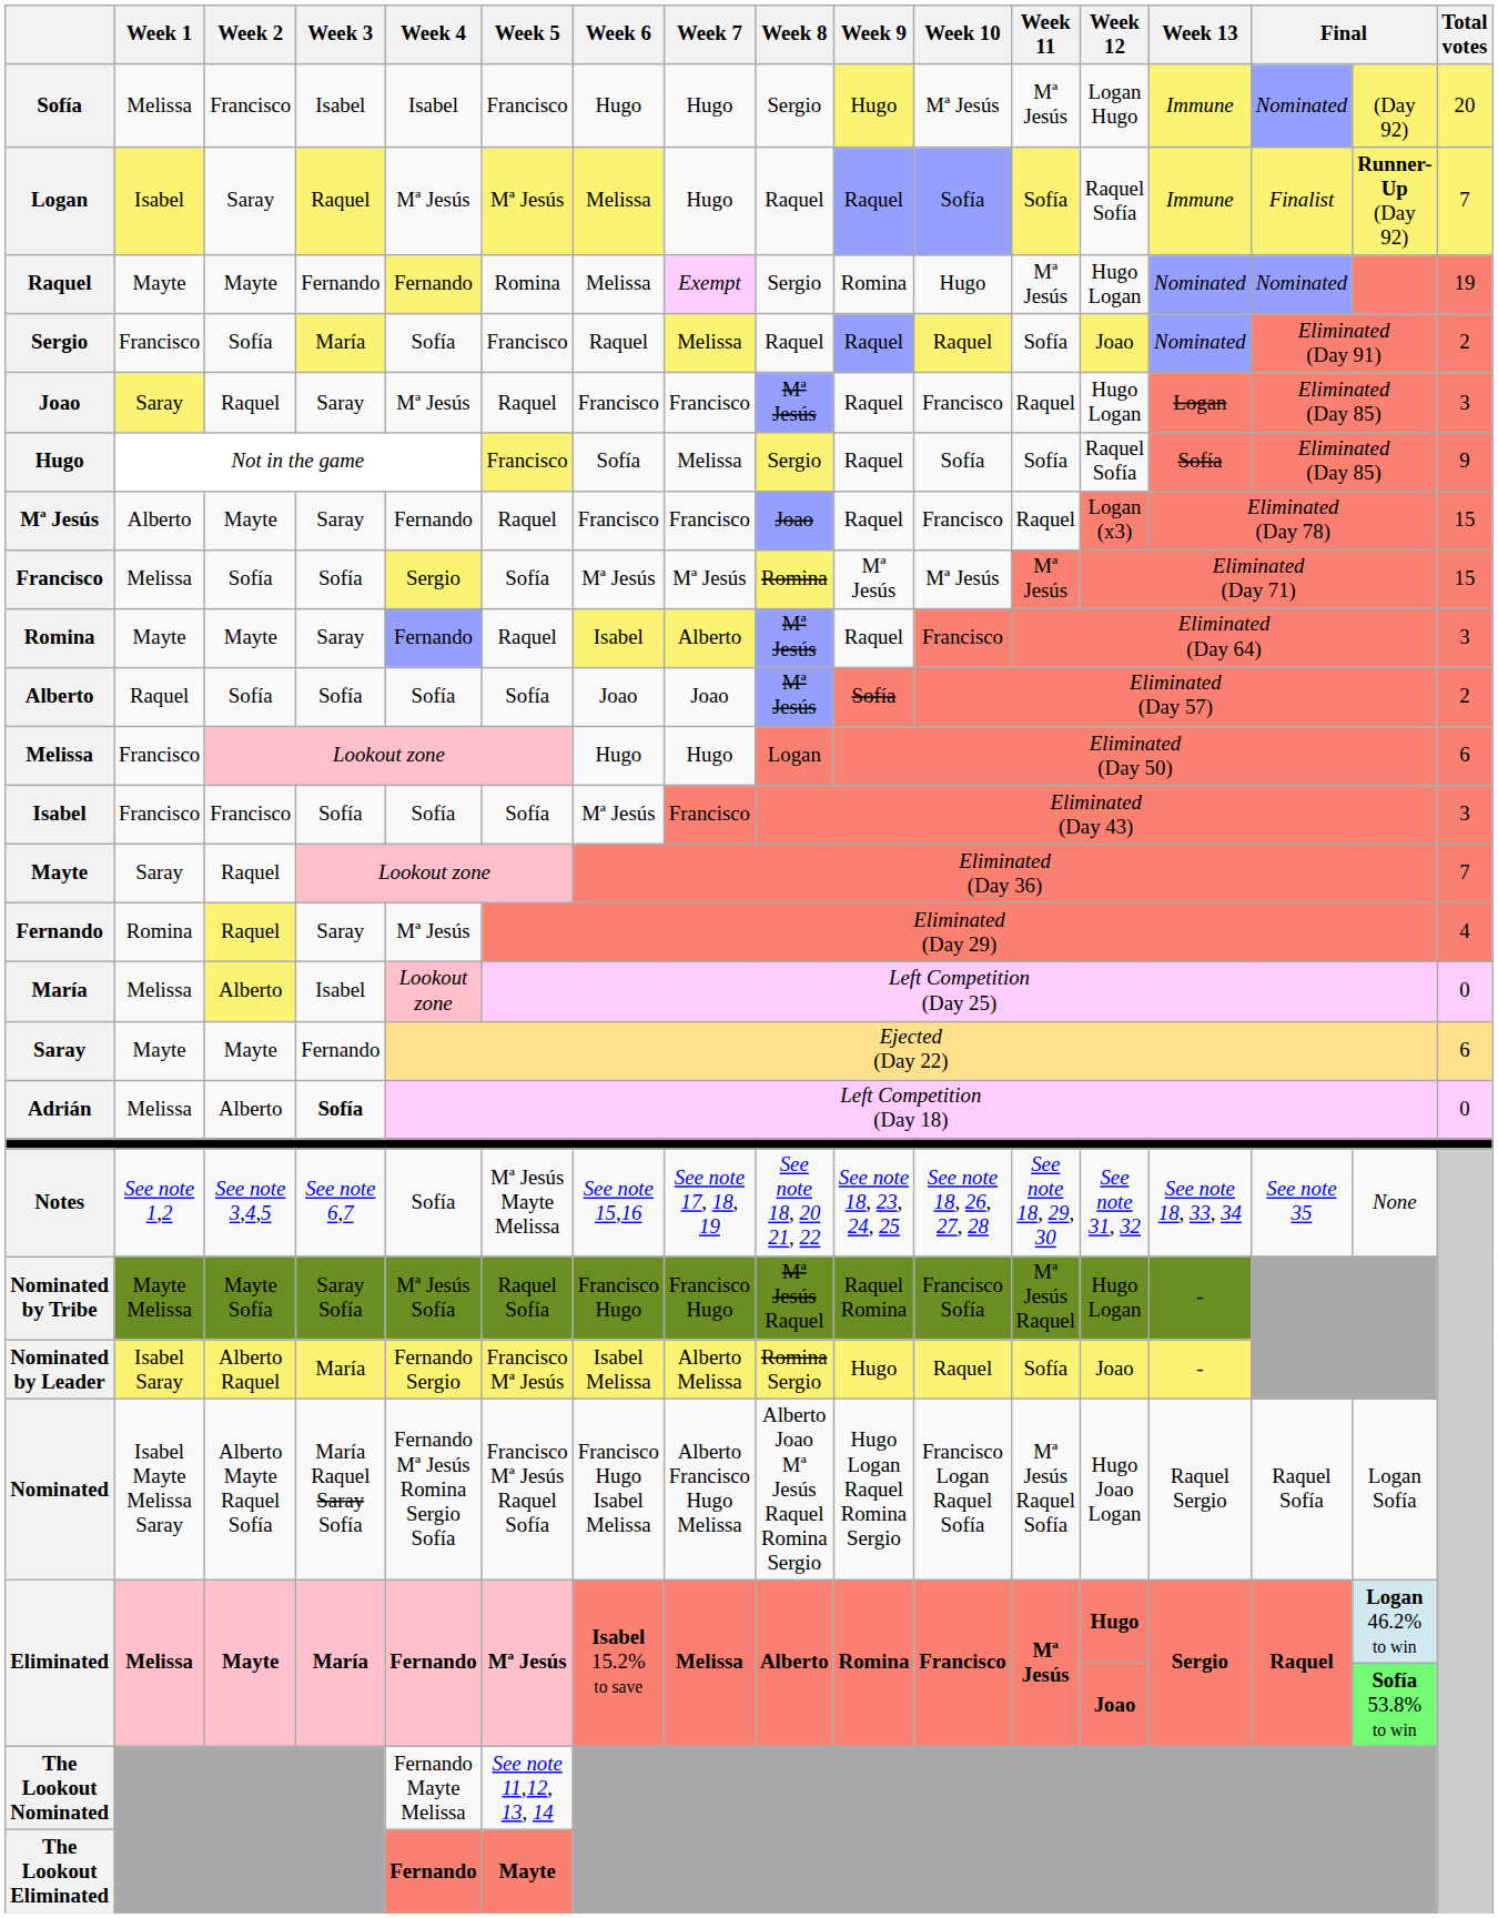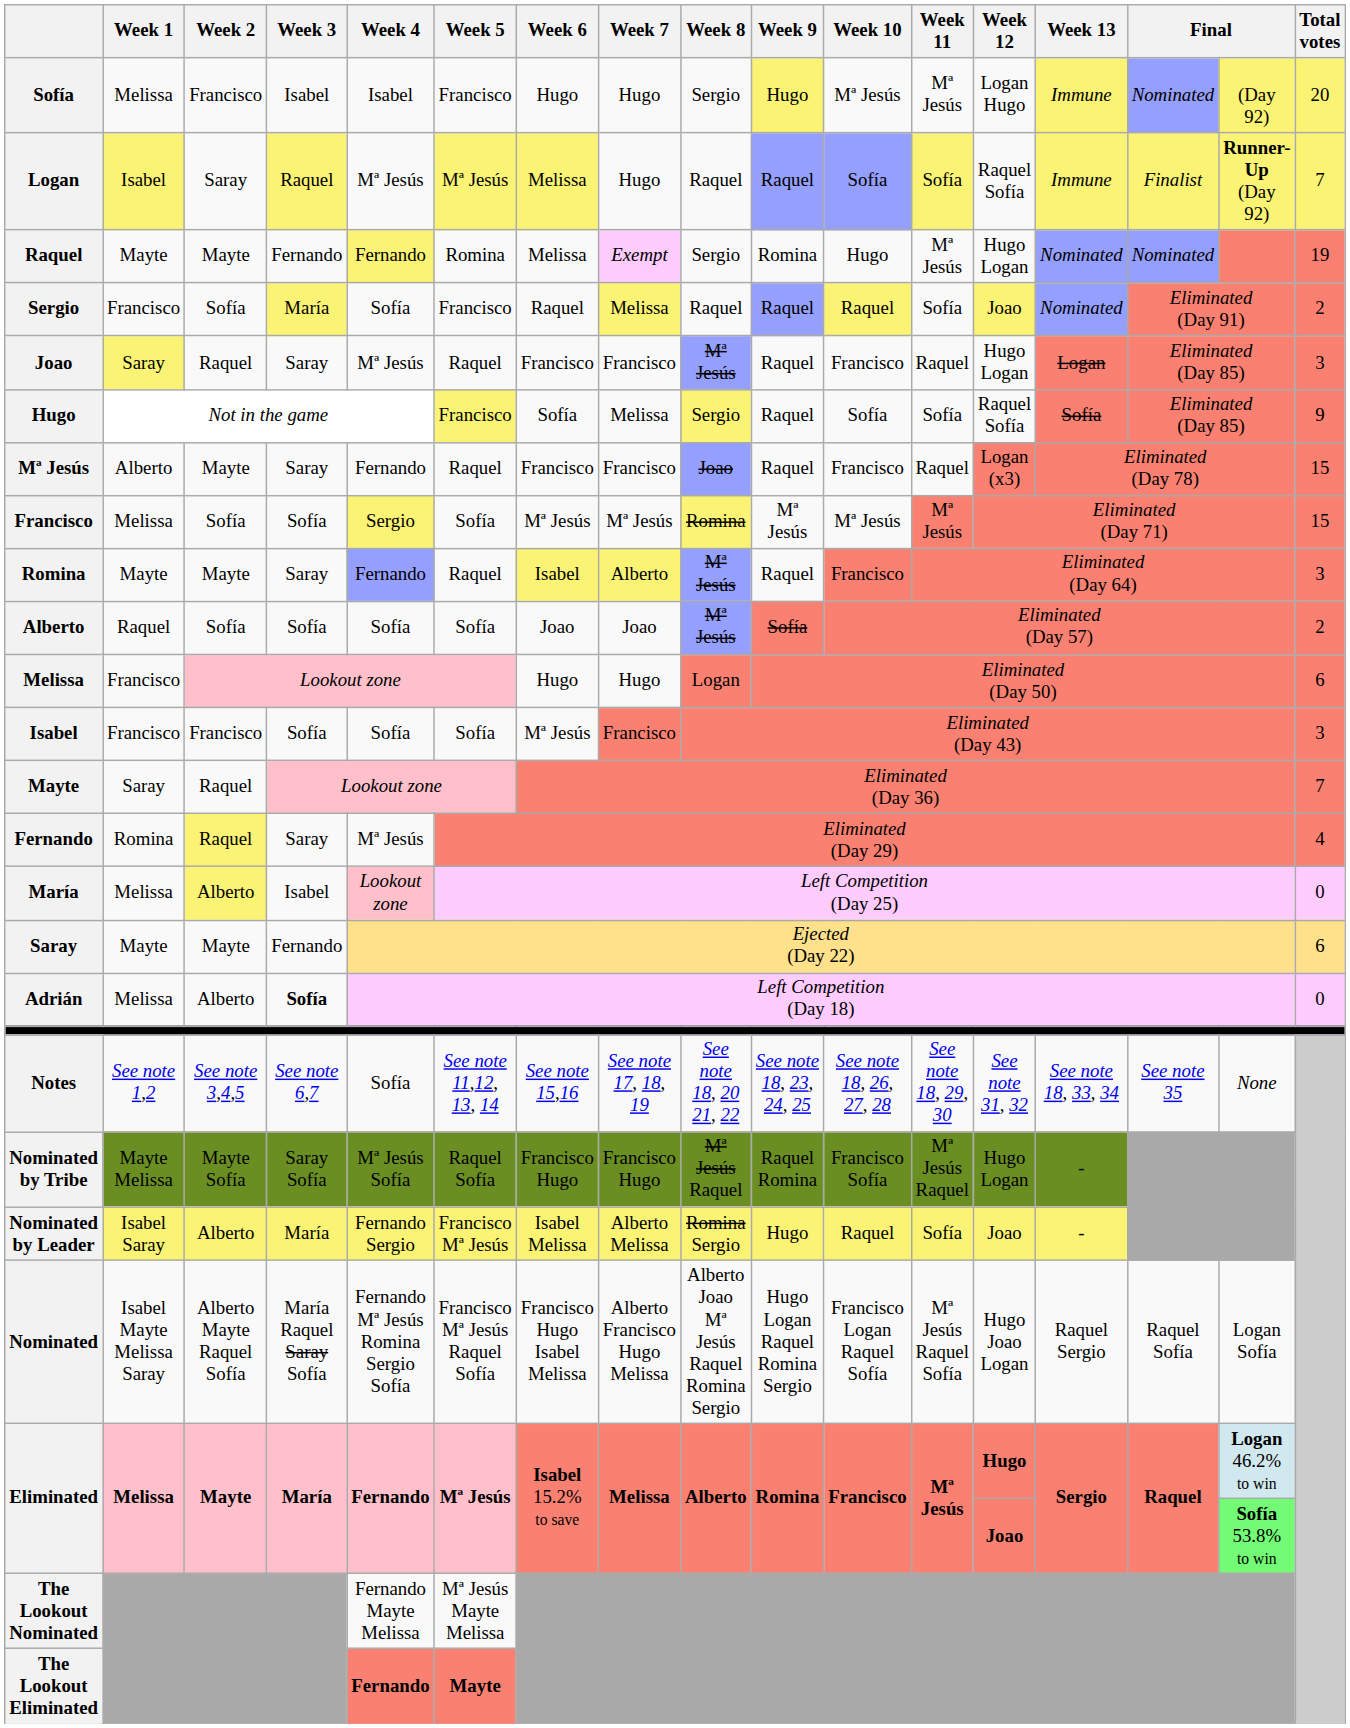 <table class="wikitable" style="font-size:80%; text-align:center; width: 100%;">
 <tr>
 <th style="width: 4%"></th>
 <th style="width: 1%;">Week 1</th>
 <th style="width: 1%;">Week 2</th>
 <th style="width: 1%;">Week 3</th>
 <th style="width: 1%;">Week 4</th>
 <th style="width: 1%;">Week 5</th>
 <th style="width: 1%;">Week 6</th>
 <th style="width: 1%;">Week 7</th>
 <th style="width: 1%;">Week 8</th>
 <th style="width: 1%;">Week 9</th>
 <th style="width: 1%;">Week 10</th>
 <th style="width: 1%;">Week 11</th>
 <th style="width: 1%;">Week 12</th>
 <th style="width: 1%;">Week 13</th>
 <th colspan="2" style="width: 2%;">Final</th>
 <th style="width:1%">Total votes</th>
 </tr>
 <tr>
 <th>Sofía</th>
 <td>Melissa</td>
 <td>Francisco</td>
 <td>Isabel</td>
 <td>Isabel</td>
 <td>Francisco</td>
 <td>Hugo</td>
 <td>Hugo</td>
 <td>Sergio</td>
 <td style="background:#FBF373;">Hugo</td>
 <td>Mª Jesús</td>
 <td>Mª Jesús</td>
 <td>Logan<br>Hugo</td>
 <td style="background:#FBF373;"><em>Immune</em></td>
 <td style="background:#959FFD; text-align:center"><em>Nominated</em></td>
 <td style="background:#FBF373;"><br>(Day 92)</td>
 <td style="background:#FBF373;">20</td>
 </tr>
 <tr>
 <th>Logan</th>
 <td style="background:#FBF373;">Isabel</td>
 <td>Saray</td>
 <td style="background:#FBF373;">Raquel</td>
 <td>Mª Jesús</td>
 <td style="background:#FBF373;">Mª Jesús</td>
 <td style="background:#FBF373;">Melissa</td>
 <td>Hugo</td>
 <td>Raquel</td>
 <td style="background:#959FFD; text-align:center">Raquel</td>
 <td style="background:#959FFD; text-align:center">Sofía</td>
 <td style="background:#FBF373;">Sofía</td>
 <td>Raquel<br>Sofía</td>
 <td style="background:#FBF373;"><em>Immune</em></td>
 <td style="background:#FBF373;"><em>Finalist</em></td>
 <td style="background:#FBF373;"><strong>Runner-Up</strong><br>(Day 92)</td>
 <td style="background:#FBF373;">7</td>
 </tr>
 <tr>
 <th>Raquel</th>
 <td>Mayte</td>
 <td>Mayte</td>
 <td>Fernando</td>
 <td style="background:#FBF373;">Fernando</td>
 <td>Romina</td>
 <td>Melissa</td>
 <td style="background:#ffccff;"><em>Exempt</em></td>
 <td>Sergio</td>
 <td>Romina</td>
 <td>Hugo</td>
 <td>Mª Jesús</td>
 <td>Hugo<br>Logan</td>
 <td style="background:#959FFD; text-align:center"><em>Nominated</em></td>
 <td style="background:#959FFD; text-align:center"><em>Nominated</em></td>
 <td style="background:#FA8072"></td>
 <td style="background:#FA8072">19</td>
 </tr>
 <tr>
 <th>Sergio</th>
 <td>Francisco</td>
 <td>Sofía</td>
 <td style="background:#FBF373;">María</td>
 <td>Sofía</td>
 <td>Francisco</td>
 <td>Raquel</td>
 <td style="background:#FBF373;">Melissa</td>
 <td>Raquel</td>
 <td style="background:#959FFD; text-align:center">Raquel</td>
 <td style="background:#FBF373;">Raquel</td>
 <td>Sofía</td>
 <td style="background:#FBF373;">Joao</td>
 <td style="background:#959FFD; text-align:center"><em>Nominated</em></td>
 <td colspan="2" style="background:#FA8072;"><em>Eliminated</em><br>(Day 91)</td>
 <td style="background:#FA8072;">2</td>
 </tr>
 <tr>
 <th>Joao</th>
 <td style="background:#FBF373;">Saray</td>
 <td>Raquel</td>
 <td>Saray</td>
 <td>Mª Jesús</td>
 <td>Raquel</td>
 <td>Francisco</td>
 <td>Francisco</td>
 <td style="background:#959FFD; text-align:center"><s>Mª Jesús</s></td>
 <td>Raquel</td>
 <td>Francisco</td>
 <td>Raquel</td>
 <td>Hugo<br>Logan</td>
 <td style="background-color: #FA8072;"><s>Logan</s></td>
 <td colspan="2" style="background:#FA8072;"><em>Eliminated</em><br>(Day 85)</td>
 <td style="background:#FA8072;">3</td>
 </tr>
 <tr>
 <th>Hugo</th>
 <td style="background:#fff;" colspan=4><em>Not in the game</em></td>
 <td style="background:#FBF373;">Francisco</td>
 <td>Sofía</td>
 <td>Melissa</td>
 <td style="background:#FBF373;">Sergio</td>
 <td>Raquel</td>
 <td>Sofía</td>
 <td>Sofía</td>
 <td>Raquel<br>Sofía</td>
 <td style="background-color: #FA8072;"><s>Sofía</s></td>
 <td colspan="2" style="background:#FA8072;"><em>Eliminated</em><br>(Day 85)</td>
 <td style="background:#FA8072;">9</td>
 </tr>
 <tr>
 <th>Mª Jesús</th>
 <td>Alberto</td>
 <td>Mayte</td>
 <td>Saray</td>
 <td>Fernando</td>
 <td>Raquel</td>
 <td>Francisco</td>
 <td>Francisco</td>
 <td style="background:#959FFD; text-align:center"><s>Joao</s></td>
 <td>Raquel</td>
 <td>Francisco</td>
 <td>Raquel</td>
 <td style="background-color: #FA8072;">Logan (x3)</td>
 <td colspan="3" style="background:#FA8072;"><em>Eliminated</em><br>(Day 78)</td>
 <td style="background:#FA8072;">15</td>
 </tr>
 <tr>
 <th>Francisco</th>
 <td>Melissa</td>
 <td>Sofía</td>
 <td>Sofía</td>
 <td style="background:#FBF373;">Sergio</td>
 <td>Sofía</td>
 <td>Mª Jesús</td>
 <td>Mª Jesús</td>
 <td style="background:#FBF373;"><s>Romina</s></td>
 <td>Mª Jesús</td>
 <td>Mª Jesús</td>
 <td style="background-color: #FA8072;">Mª Jesús</td>
 <td colspan="4" style="background:#FA8072;"><em>Eliminated</em><br>(Day 71)</td>
 <td style="background:#FA8072;">15</td>
 </tr>
 <tr>
 <th>Romina</th>
 <td>Mayte</td>
 <td>Mayte</td>
 <td>Saray</td>
 <td style="background:#959FFD; text-align:center">Fernando</td>
 <td>Raquel</td>
 <td style="background:#FBF373;">Isabel</td>
 <td style="background:#FBF373;">Alberto</td>
 <td style="background:#959FFD; text-align:center"><s>Mª Jesús</s></td>
 <td>Raquel</td>
 <td style="background-color: #FA8072;">Francisco</td>
 <td colspan="5" style="background:#FA8072;"><em>Eliminated</em><br>(Day 64)</td>
 <td style="background:#FA8072;">3</td>
 </tr>
 <tr>
 <th>Alberto</th>
 <td>Raquel</td>
 <td>Sofía</td>
 <td>Sofía</td>
 <td>Sofía</td>
 <td>Sofía</td>
 <td>Joao</td>
 <td>Joao</td>
 <td style="background:#959FFD; text-align:center"><s>Mª Jesús</s></td>
 <td style="background-color: #FA8072;"><s>Sofía</s></td>
 <td colspan="6" style="background:#FA8072;"><em>Eliminated</em><br>(Day 57)</td>
 <td style="background-color: #FA8072;">2</td>
 </tr>
 <tr>
 <th>Melissa</th>
 <td>Francisco</td>
 <td style=background:pink colspan=4><em>Lookout zone</em></td>
 <td>Hugo</td>
 <td>Hugo</td>
 <td style="background-color: #FA8072;">Logan</td>
 <td colspan="7" style="background:#FA8072;"><em>Eliminated</em><br>(Day 50)</td>
 <td style="background:#FA8072;">6</td>
 </tr>
 <tr>
 <th>Isabel</th>
 <td>Francisco</td>
 <td>Francisco</td>
 <td>Sofía</td>
 <td>Sofía</td>
 <td>Sofía</td>
 <td>Mª Jesús</td>
 <td style="background-color: #FA8072;">Francisco</td>
 <td colspan="8" style="background:#FA8072;"><em>Eliminated</em><br>(Day 43)</td>
 <td style="background:#FA8072;">3</td>
 </tr>
 <tr>
 <th>Mayte</th>
 <td>Saray</td>
 <td>Raquel</td>
 <td style=background:pink colspan=3><em>Lookout zone</em></td>
 <td colspan="10" style="background:#FA8072;"><em>Eliminated</em><br>(Day 36)</td>
 <td style="background:#FA8072;">7</td>
 </tr>
 <tr>
 <th>Fernando</th>
 <td>Romina</td>
 <td style="background:#FBF373;">Raquel</td>
 <td>Saray</td>
 <td>Mª Jesús</td>
 <td colspan="11" style="background:#FA8072;"><em>Eliminated</em><br>(Day 29)</td>
 <td style="background:#FA8072;">4</td>
 </tr>
 <tr>
 <th>María</th>
 <td>Melissa</td>
 <td style="background:#FBF373;">Alberto</td>
 <td>Isabel</td>
 <td style=background:pink><em>Lookout zone</em></td>
 <td colspan="11" style="background:#ffccff;"><em>Left Competition</em><br>(Day 25)</td>
 <td style="background:#ffccff;">0</td>
 </tr>
 <tr>
 <th>Saray</th>
 <td>Mayte</td>
 <td>Mayte</td>
 <td>Fernando</td>
 <td colspan="12" style="background:#ffe08b"><em>Ejected</em><br>(Day 22)</td>
 <td style="background:#ffe08b">6</td>
 </tr>
 <tr>
 <th>Adrián</th>
 <td>Melissa</td>
 <td>Alberto</td>
 <td><strong>Sofía</strong></td>
 <td colspan="12" style="background:#ffccff;"><em>Left Competition</em><br>(Day 18)</td>
 <td style="background:#ffccff;">0</td>
 </tr>
 <tr>
 <th colspan="17" style="background-color: black;"></th>
 </tr>
 <tr>
 <th>Notes</th>
 <td><em><a href='#'>See note<br>1</a></em>,<em><a href='#'>2</a></em></td>
 <td><em><a href='#'>See note<br>3</a></em>,<em><a href='#'>4</a></em>,<em><a href='#'>5</a></em></td>
 <td><em><a href='#'>See note<br>6</a></em>,<em><a href='#'>7</a></em></td>
 <td>Sofía</td>
-<td>Mª Jesús<br>Mayte<br>Melissa</td>
+<td><em><a href='#'>See note<br>11</a></em>,<em><a href='#'>12</a></em>, <em><a href='#'>13</a></em>, <em><a href='#'>14</a></em></td>
 <td><em><a href='#'>See note<br>15</a></em>,<em><a href='#'>16</a></em></td>
 <td><em><a href='#'>See note<br>17</a></em>, <em><a href='#'>18</a></em>, <em><a href='#'>19</a></em></td>
 <td><em><a href='#'>See note<br>18</a></em>, <em><a href='#'>20</a></em> <em><a href='#'>21</a></em>, <em><a href='#'>22</a></em></td>
 <td><em><a href='#'>See note<br>18</a></em>, <em><a href='#'>23</a></em>, <em><a href='#'>24</a></em>, <em><a href='#'>25</a></em></td>
 <td><em><a href='#'>See note<br>18</a></em>, <em><a href='#'>26</a></em>, <em><a href='#'>27</a></em>, <em><a href='#'>28</a></em></td>
 <td><em><a href='#'>See note<br>18</a></em>, <em><a href='#'>29</a></em>, <em><a href='#'>30</a></em></td>
 <td><em><a href='#'>See note<br>31</a></em>, <em><a href='#'>32</a></em></td>
 <td><em><a href='#'>See note<br>18</a></em>, <em><a href='#'>33</a></em>, <em><a href='#'>34</a></em></td>
 <td><em><a href='#'>See note<br>35</a></em></td>
 <td><em>None</em></td>
 <td rowspan="8" style="background-color: rgb(204, 204, 204);"></td>
 </tr>
 <tr>
 <th>Nominated<br>by Tribe</th>
 <td bgcolor="#6B8E23"><span>Mayte<br>Melissa</span></td>
 <td bgcolor="#6B8E23"><span>Mayte<br>Sofía</span></td>
 <td bgcolor="#6B8E23"><span>Saray<br>Sofía </span></td>
 <td bgcolor="#6B8E23"><span>Mª Jesús<br>Sofía</span></td>
 <td bgcolor="#6B8E23"><span>Raquel<br>Sofía</span></td>
 <td bgcolor="#6B8E23"><span>Francisco<br>Hugo</span></td>
 <td bgcolor="#6B8E23"><span>Francisco<br>Hugo</span></td>
 <td bgcolor="#6B8E23"><span><s>Mª Jesús</s><br>Raquel</span></td>
 <td bgcolor="#6B8E23"><span>Raquel<br>Romina</span></td>
 <td bgcolor="#6B8E23"><span>Francisco<br>Sofía</span></td>
 <td bgcolor="#6B8E23"><span>Mª Jesús<br>Raquel</span></td>
 <td bgcolor="#6B8E23"><span>Hugo<br>Logan</span></td>
 <td bgcolor="#6B8E23"><span>-</span></td>
 <td colspan="2" rowspan="2" style="background-color: darkgray;"></td>
 </tr>
 <tr>
 <th>Nominated<br>by Leader</th>
 <td style="background:#FBF373">Isabel<br>Saray</td>
-<td style="background:#FBF373">Alberto<br>Raquel</td>
+<td style="background:#FBF373;">Alberto</td>
 <td style="background:#FBF373;">María</td>
 <td style="background:#FBF373">Fernando<br>Sergio</td>
 <td style="background:#FBF373">Francisco<br>Mª Jesús</td>
 <td style="background:#FBF373">Isabel<br>Melissa</td>
 <td style="background:#FBF373">Alberto<br>Melissa</td>
 <td style="background:#FBF373"><s>Romina</s><br>Sergio</td>
 <td style="background:#FBF373">Hugo</td>
 <td style="background:#FBF373">Raquel</td>
 <td style="background:#FBF373">Sofía</td>
 <td style="background:#FBF373">Joao</td>
 <td style="background:#FBF373">-</td>
 </tr>
 <tr>
 <th>Nominated</th>
 <td>Isabel<br>Mayte<br>Melissa<br>Saray</td>
 <td>Alberto<br>Mayte<br>Raquel<br>Sofía</td>
 <td>María<br>Raquel<br><s>Saray</s><br>Sofía</td>
 <td>Fernando<br>Mª Jesús<br>Romina<br>Sergio<br>Sofía</td>
 <td>Francisco<br>Mª Jesús<br>Raquel<br>Sofía</td>
 <td>Francisco<br>Hugo<br>Isabel<br>Melissa</td>
 <td>Alberto<br>Francisco<br>Hugo<br>Melissa</td>
 <td>Alberto<br>Joao<br>Mª Jesús<br>Raquel<br>Romina<br>Sergio</td>
 <td>Hugo<br>Logan<br>Raquel<br>Romina<br>Sergio</td>
 <td>Francisco<br>Logan<br>Raquel<br>Sofía</td>
 <td>Mª Jesús<br>Raquel<br>Sofía</td>
 <td>Hugo<br>Joao<br>Logan</td>
 <td>Raquel<br>Sergio</td>
 <td>Raquel<br>Sofía</td>
 <td>Logan<br>Sofía</td>
 </tr>
 <tr>
 <th rowspan="2">Eliminated</th>
 <td rowspan="2" style="background:pink"><strong>Melissa</strong><br><small></small></td>
 <td rowspan="2" style="background:pink"><strong>Mayte</strong><br><small></small></td>
 <td rowspan="2" style="background:pink"><strong>María</strong><br><small></small></td>
 <td rowspan="2" style="background:pink"><strong>Fernando</strong><br><small></small></td>
 <td rowspan="2" style="background:pink"><strong>Mª Jesús</strong><br><small></small></td>
 <td rowspan="2" style="background:#FA8072"><strong>Isabel</strong><br>15.2%<br><small>to save</small></td>
 <td rowspan="2" style="background:#FA8072"><strong>Melissa</strong><br><small></small></td>
 <td rowspan="2" style="background:#FA8072"><strong>Alberto</strong><br><small></small></td>
 <td rowspan="2" style="background:#FA8072"><strong>Romina</strong><br><small></small></td>
 <td rowspan="2" style="background:#FA8072"><strong>Francisco</strong><br><small></small></td>
 <td rowspan="2" style="background:#FA8072"><strong>Mª Jesús</strong><br><small></small></td>
 <td style="background:#FA8072"><strong>Hugo</strong> <br><small></small></td>
 <td rowspan="2" style="background:#FA8072"><strong>Sergio</strong> <br><small></small></td>
 <td rowspan="2" style="background:#FA8072"><strong>Raquel</strong> <br><small></small></td>
 <td style="background:#D1E8EF"><strong>Logan</strong><br>46.2%<small><br>to win</small></td>
 </tr>
 <tr>
 <td style="background:#FA8072"><strong>Joao</strong><br><small></small></td>
 <td style="background:#73FB76"><strong>Sofía</strong><br>53.8%<small><br>to win</small></td>
 </tr>
 <tr>
 <th>The Lookout Nominated</th>
 <td rowspan="2" colspan="3" style="background:darkgray"></td>
 <td>Fernando<br>Mayte<br>Melissa</td>
-<td><em><a href='#'>See note<br>11</a></em>,<em><a href='#'>12</a></em>, <em><a href='#'>13</a></em>, <em><a href='#'>14</a></em></td>
+<td>Mª Jesús<br>Mayte<br>Melissa</td>
 <td rowspan="2" colspan="10" style="background:darkgray"></td>
 </tr>
 <tr>
 <th>The Lookout Eliminated</th>
 <td style="background:#FA8072"><strong>Fernando</strong><br><small></small></td>
 <td style="background:#FA8072"><strong>Mayte</strong><br><small></small></td>
 </tr>
 </table>
